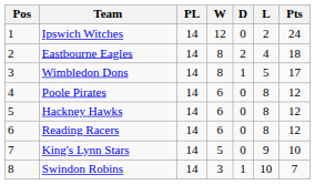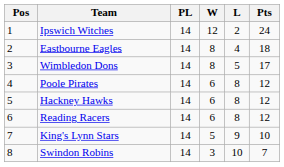 <table class=wikitable width="400">
 <tr>
 <th>Pos</th>
 <th>Team</th>
 <th>PL</th>
 <th>W</th>
-<th>D</th>
 <th>L</th>
 <th>Pts</th>
 </tr>
 <tr>
 <td>1</td>
 <td><a href='#'>Ipswich Witches</a></td>
 <td align="center">14</td>
 <td align="center">12</td>
-<td align="center">0</td>
 <td align="center">2</td>
 <td align="center">24</td>
 </tr>
 <tr>
 <td>2</td>
 <td><a href='#'>Eastbourne Eagles</a></td>
 <td align="center">14</td>
 <td align="center">8</td>
-<td align="center">2</td>
 <td align="center">4</td>
 <td align="center">18</td>
 </tr>
 <tr>
 <td>3</td>
 <td><a href='#'>Wimbledon Dons</a></td>
 <td align="center">14</td>
 <td align="center">8</td>
-<td align="center">1</td>
 <td align="center">5</td>
 <td align="center">17</td>
 </tr>
 <tr>
 <td>4</td>
 <td><a href='#'>Poole Pirates</a></td>
 <td align="center">14</td>
 <td align="center">6</td>
-<td align="center">0</td>
 <td align="center">8</td>
 <td align="center">12</td>
 </tr>
 <tr>
 <td>5</td>
 <td><a href='#'>Hackney Hawks</a></td>
 <td align="center">14</td>
 <td align="center">6</td>
-<td align="center">0</td>
 <td align="center">8</td>
 <td align="center">12</td>
 </tr>
 <tr>
 <td>6</td>
 <td><a href='#'>Reading Racers</a></td>
 <td align="center">14</td>
 <td align="center">6</td>
-<td align="center">0</td>
 <td align="center">8</td>
 <td align="center">12</td>
 </tr>
 <tr>
 <td>7</td>
 <td><a href='#'>King's Lynn Stars</a></td>
 <td align="center">14</td>
 <td align="center">5</td>
-<td align="center">0</td>
 <td align="center">9</td>
 <td align="center">10</td>
 </tr>
 <tr>
 <td>8</td>
 <td><a href='#'>Swindon Robins</a></td>
 <td align="center">14</td>
 <td align="center">3</td>
-<td align="center">1</td>
 <td align="center">10</td>
 <td align="center">7</td>
 </tr>
 </table>
